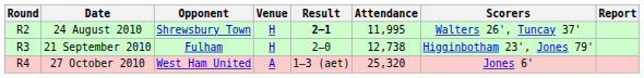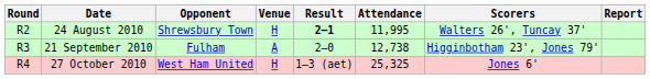 <table class="wikitable" style="font-size:100%; text-align:center">
 <tr>
 <th>Round</th>
 <th>Date</th>
 <th>Opponent</th>
 <th>Venue</th>
 <th>Result</th>
 <th>Attendance</th>
 <th>Scorers</th>
 <th>Report</th>
 </tr>
 <tr style="background-color: #CCFFCC;">
 <td>R2</td>
 <td>24 August 2010</td>
 <td><a href='#'>Shrewsbury Town</a></td>
 <td><a href='#'>H</a></td>
 <td><strong>2–1</strong></td>
 <td>11,995</td>
 <td><a href='#'>Walters</a> 26', <a href='#'>Tuncay</a> 37'</td>
 <td></td>
 </tr>
 <tr style="background-color: #CCFFCC;">
 <td>R3</td>
 <td>21 September 2010</td>
 <td><a href='#'>Fulham</a></td>
-<td><a href='#'>H</a></td>
+<td><a href='#'>A</a></td>
 <td>2–0</td>
 <td>12,738</td>
 <td><a href='#'>Higginbotham</a> 23', <a href='#'>Jones</a> 79'</td>
 <td></td>
 </tr>
 <tr style="background-color: #FFCCCC;">
 <td>R4</td>
 <td>27 October 2010</td>
 <td><a href='#'>West Ham United</a></td>
-<td><a href='#'>A</a></td>
+<td><a href='#'>H</a></td>
 <td>1–3 (aet)</td>
-<td>25,320</td>
+<td>25,325</td>
 <td><a href='#'>Jones</a> 6'</td>
 <td></td>
 </tr>
 </table>
